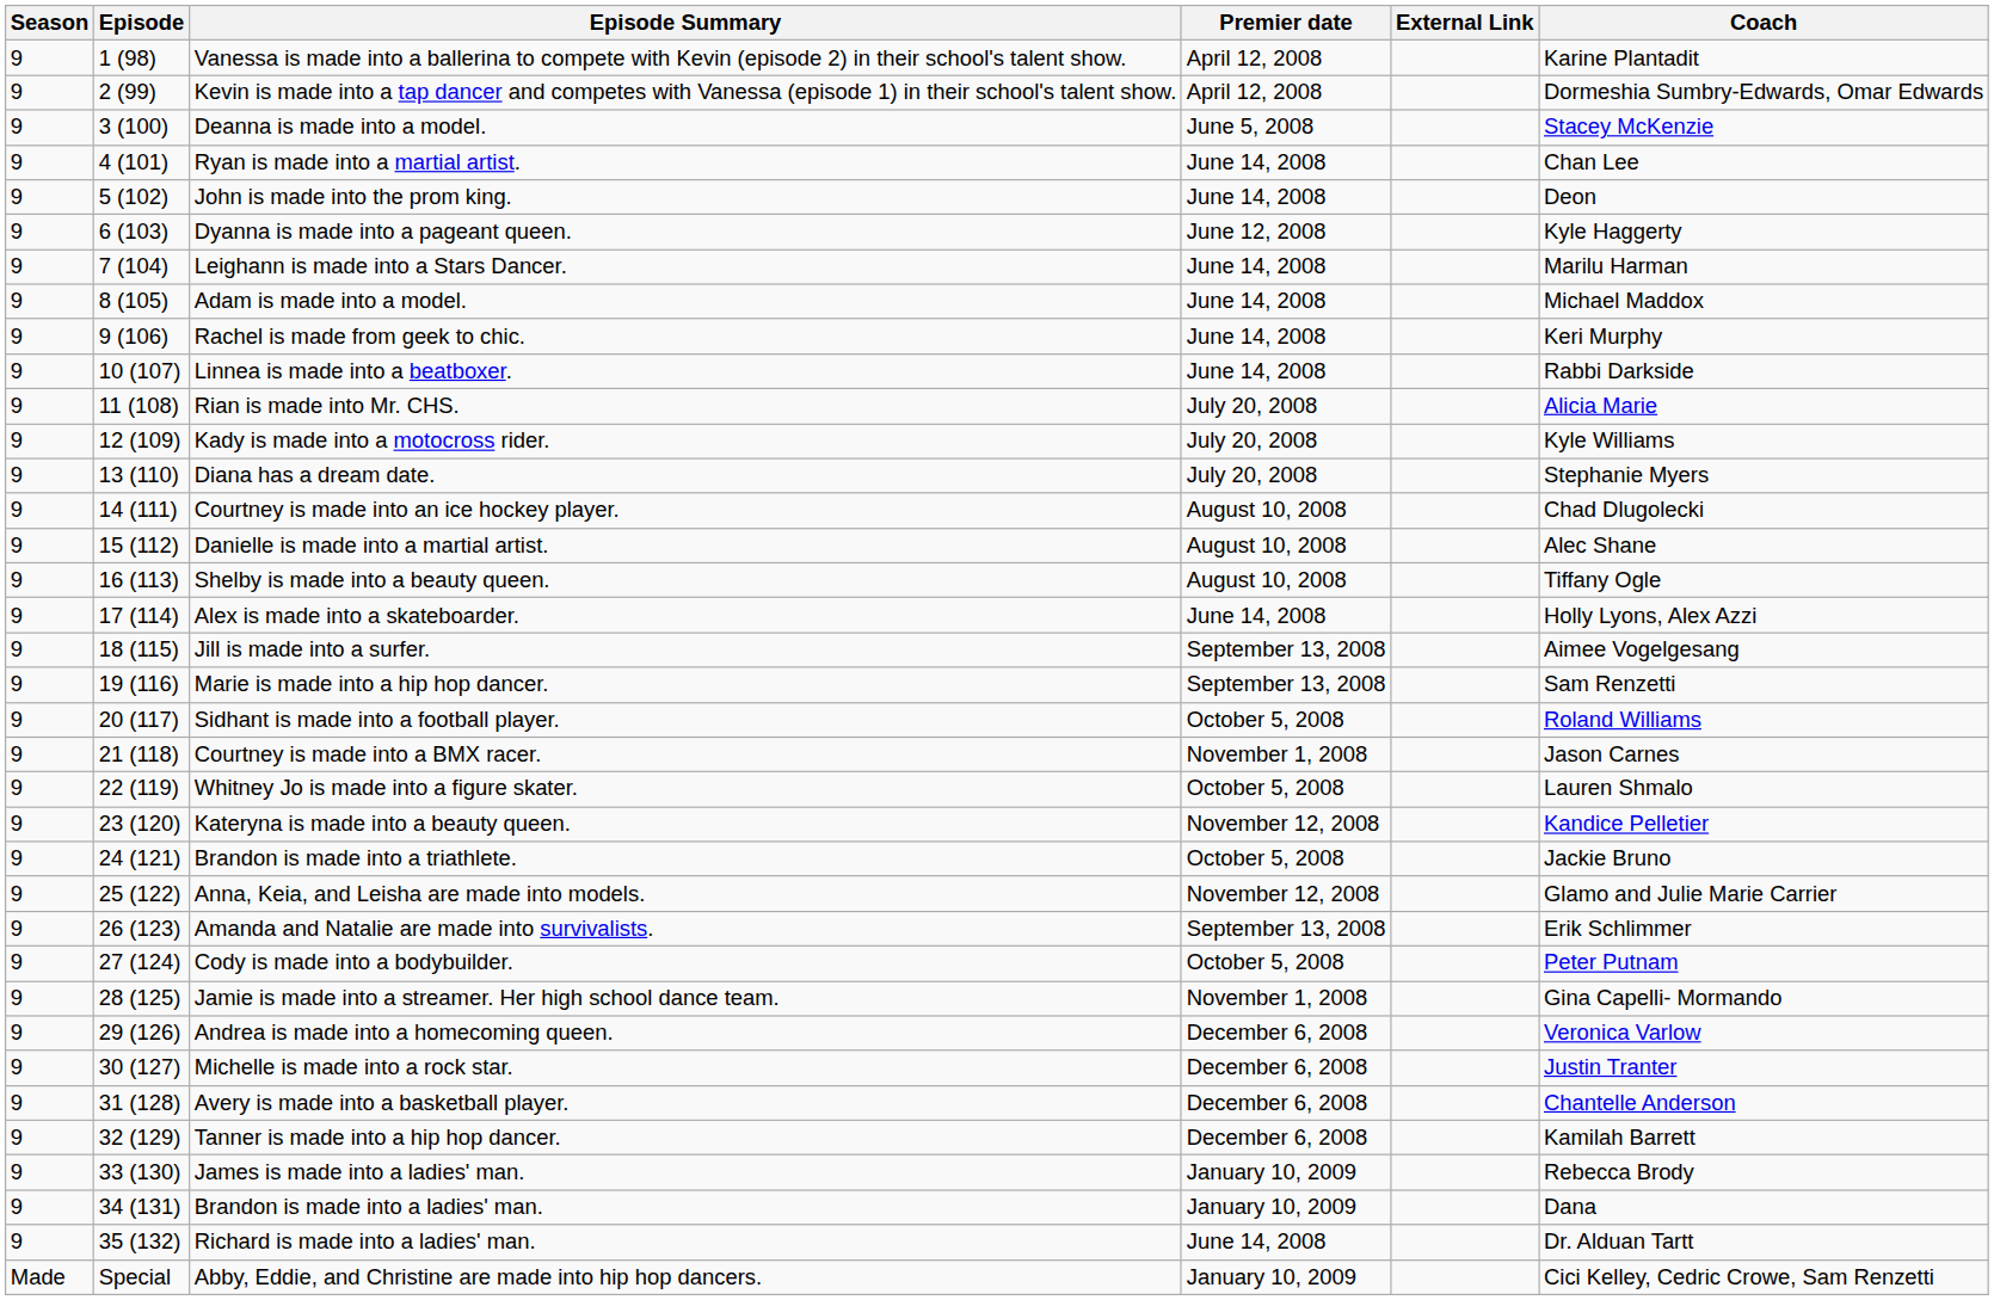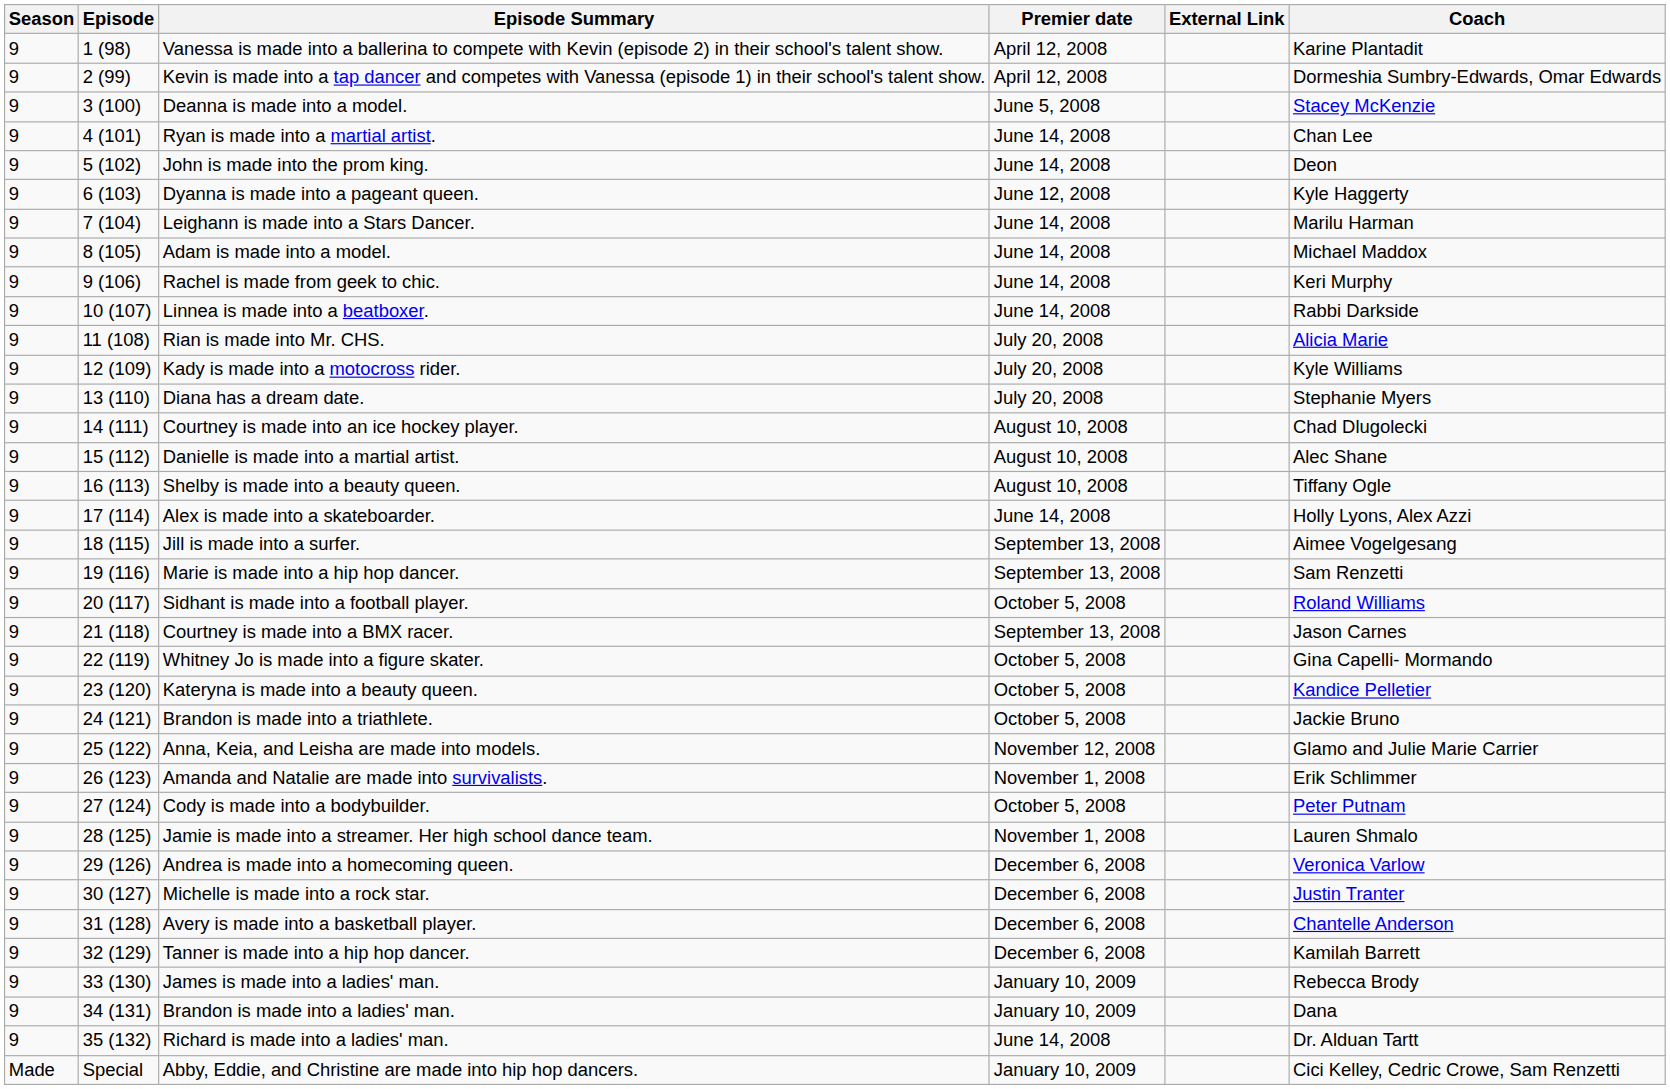 <table class="wikitable">
 <tr>
 <th>Season</th>
 <th>Episode</th>
 <th>Episode Summary</th>
 <th>Premier date</th>
 <th>External Link</th>
 <th>Coach</th>
 </tr>
 <tr>
 <td>9</td>
 <td>1 (98)</td>
 <td>Vanessa is made into a ballerina to compete with Kevin (episode 2) in their school's talent show.</td>
 <td>April 12, 2008</td>
 <td></td>
 <td>Karine Plantadit</td>
 </tr>
 <tr>
 <td>9</td>
 <td>2 (99)</td>
 <td>Kevin is made into a <a href='#'>tap dancer</a> and competes with Vanessa (episode 1) in their school's talent show.</td>
 <td>April 12, 2008</td>
 <td></td>
 <td>Dormeshia Sumbry-Edwards, Omar Edwards</td>
 </tr>
 <tr>
 <td>9</td>
 <td>3 (100)</td>
 <td>Deanna is made into a model.</td>
 <td>June 5, 2008</td>
 <td></td>
 <td><a href='#'>Stacey McKenzie</a></td>
 </tr>
 <tr>
 <td>9</td>
 <td>4 (101)</td>
 <td>Ryan is made into a <a href='#'>martial artist</a>.</td>
 <td>June 14, 2008</td>
 <td></td>
 <td>Chan Lee</td>
 </tr>
 <tr>
 <td>9</td>
 <td>5 (102)</td>
 <td>John is made into the prom king.</td>
 <td>June 14, 2008</td>
 <td></td>
 <td>Deon</td>
 </tr>
 <tr>
 <td>9</td>
 <td>6 (103)</td>
 <td>Dyanna is made into a pageant queen.</td>
 <td>June 12, 2008</td>
 <td></td>
 <td>Kyle Haggerty</td>
 </tr>
 <tr>
 <td>9</td>
 <td>7 (104)</td>
 <td>Leighann is made into a Stars Dancer.</td>
 <td>June 14, 2008</td>
 <td></td>
 <td>Marilu Harman</td>
 </tr>
 <tr>
 <td>9</td>
 <td>8 (105)</td>
 <td>Adam is made into a model.</td>
 <td>June 14, 2008</td>
 <td></td>
 <td>Michael Maddox</td>
 </tr>
 <tr>
 <td>9</td>
 <td>9 (106)</td>
 <td>Rachel is made from geek to chic.</td>
 <td>June 14, 2008</td>
 <td></td>
 <td>Keri Murphy</td>
 </tr>
 <tr>
 <td>9</td>
 <td>10 (107)</td>
 <td>Linnea is made into a <a href='#'>beatboxer</a>.</td>
 <td>June 14, 2008</td>
 <td></td>
 <td>Rabbi Darkside</td>
 </tr>
 <tr>
 <td>9</td>
 <td>11 (108)</td>
 <td>Rian is made into Mr. CHS.</td>
 <td>July 20, 2008</td>
 <td></td>
 <td><a href='#'>Alicia Marie</a></td>
 </tr>
 <tr>
 <td>9</td>
 <td>12 (109)</td>
 <td>Kady is made into a <a href='#'>motocross</a> rider.</td>
 <td>July 20, 2008</td>
 <td></td>
 <td>Kyle Williams</td>
 </tr>
 <tr>
 <td>9</td>
 <td>13 (110)</td>
 <td>Diana has a dream date.</td>
 <td>July 20, 2008</td>
 <td></td>
 <td>Stephanie Myers</td>
 </tr>
 <tr>
 <td>9</td>
 <td>14 (111)</td>
 <td>Courtney is made into an ice hockey player.</td>
 <td>August 10, 2008</td>
 <td></td>
 <td>Chad Dlugolecki</td>
 </tr>
 <tr>
 <td>9</td>
 <td>15 (112)</td>
 <td>Danielle is made into a martial artist.</td>
 <td>August 10, 2008</td>
 <td></td>
 <td>Alec Shane</td>
 </tr>
 <tr>
 <td>9</td>
 <td>16 (113)</td>
 <td>Shelby is made into a beauty queen.</td>
 <td>August 10, 2008</td>
 <td></td>
 <td>Tiffany Ogle</td>
 </tr>
 <tr>
 <td>9</td>
 <td>17 (114)</td>
 <td>Alex is made into a skateboarder.</td>
 <td>June 14, 2008</td>
 <td></td>
 <td>Holly Lyons, Alex Azzi</td>
 </tr>
 <tr>
 <td>9</td>
 <td>18 (115)</td>
 <td>Jill is made into a surfer.</td>
 <td>September 13, 2008</td>
 <td></td>
 <td>Aimee Vogelgesang</td>
 </tr>
 <tr>
 <td>9</td>
 <td>19 (116)</td>
 <td>Marie is made into a hip hop dancer.</td>
 <td>September 13, 2008</td>
 <td></td>
 <td>Sam Renzetti</td>
 </tr>
 <tr>
 <td>9</td>
 <td>20 (117)</td>
 <td>Sidhant is made into a football player.</td>
 <td>October 5, 2008</td>
 <td></td>
 <td><a href='#'>Roland Williams</a></td>
 </tr>
 <tr>
 <td>9</td>
 <td>21 (118)</td>
 <td>Courtney is made into a BMX racer.</td>
-<td>November 1, 2008</td>
+<td>September 13, 2008</td>
 <td></td>
 <td>Jason Carnes</td>
 </tr>
 <tr>
 <td>9</td>
 <td>22 (119)</td>
 <td>Whitney Jo is made into a figure skater.</td>
 <td>October 5, 2008</td>
 <td></td>
-<td>Lauren Shmalo</td>
+<td>Gina Capelli- Mormando</td>
 </tr>
 <tr>
 <td>9</td>
 <td>23 (120)</td>
 <td>Kateryna is made into a beauty queen.</td>
-<td>November 12, 2008</td>
+<td>October 5, 2008</td>
 <td></td>
 <td><a href='#'>Kandice Pelletier</a></td>
 </tr>
 <tr>
 <td>9</td>
 <td>24 (121)</td>
 <td>Brandon is made into a triathlete.</td>
 <td>October 5, 2008</td>
 <td></td>
 <td>Jackie Bruno</td>
 </tr>
 <tr>
 <td>9</td>
 <td>25 (122)</td>
 <td>Anna, Keia, and Leisha are made into models.</td>
 <td>November 12, 2008</td>
 <td></td>
 <td>Glamo and Julie Marie Carrier</td>
 </tr>
 <tr>
 <td>9</td>
 <td>26 (123)</td>
 <td>Amanda and Natalie are made into <a href='#'>survivalists</a>.</td>
-<td>September 13, 2008</td>
+<td>November 1, 2008</td>
 <td></td>
 <td>Erik Schlimmer</td>
 </tr>
 <tr>
 <td>9</td>
 <td>27 (124)</td>
 <td>Cody is made into a bodybuilder.</td>
 <td>October 5, 2008</td>
 <td></td>
 <td><a href='#'>Peter Putnam</a></td>
 </tr>
 <tr>
 <td>9</td>
 <td>28 (125)</td>
 <td>Jamie is made into a streamer. Her high school dance team.</td>
 <td>November 1, 2008</td>
 <td></td>
-<td>Gina Capelli- Mormando</td>
+<td>Lauren Shmalo</td>
 </tr>
 <tr>
 <td>9</td>
 <td>29 (126)</td>
 <td>Andrea is made into a homecoming queen.</td>
 <td>December 6, 2008</td>
 <td></td>
 <td><a href='#'>Veronica Varlow</a></td>
 </tr>
 <tr>
 <td>9</td>
 <td>30 (127)</td>
 <td>Michelle is made into a rock star.</td>
 <td>December 6, 2008</td>
 <td></td>
 <td><a href='#'>Justin Tranter</a></td>
 </tr>
 <tr>
 <td>9</td>
 <td>31 (128)</td>
 <td>Avery is made into a basketball player.</td>
 <td>December 6, 2008</td>
 <td></td>
 <td><a href='#'>Chantelle Anderson</a></td>
 </tr>
 <tr>
 <td>9</td>
 <td>32 (129)</td>
 <td>Tanner is made into a hip hop dancer.</td>
 <td>December 6, 2008</td>
 <td></td>
 <td>Kamilah Barrett</td>
 </tr>
 <tr>
 <td>9</td>
 <td>33 (130)</td>
 <td>James is made into a ladies' man.</td>
 <td>January 10, 2009</td>
 <td></td>
 <td>Rebecca Brody</td>
 </tr>
 <tr>
 <td>9</td>
 <td>34 (131)</td>
 <td>Brandon is made into a ladies' man.</td>
 <td>January 10, 2009</td>
 <td></td>
 <td>Dana</td>
 </tr>
 <tr>
 <td>9</td>
 <td>35 (132)</td>
 <td>Richard is made into a ladies' man.</td>
 <td>June 14, 2008</td>
 <td></td>
 <td>Dr. Alduan Tartt</td>
 </tr>
 <tr>
 <td>Made</td>
 <td>Special</td>
 <td>Abby, Eddie, and Christine are made into hip hop dancers.</td>
 <td>January 10, 2009</td>
 <td></td>
 <td>Cici Kelley, Cedric Crowe, Sam Renzetti</td>
 </tr>
 </table>
